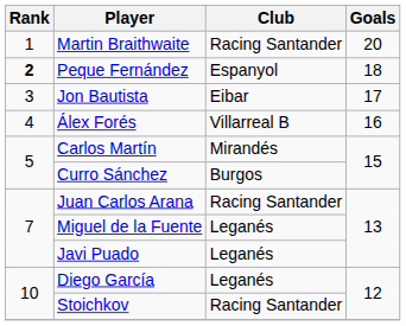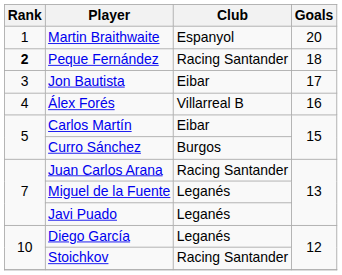 <table class="wikitable" style="text-align:center">
 <tr>
 <th>Rank</th>
 <th>Player</th>
 <th>Club</th>
 <th>Goals</th>
 </tr>
 <tr>
 <td>1</td>
 <td align="left"> <a href='#'>Martin Braithwaite</a></td>
-<td align="left">Racing Santander</td>
+<td align="left">Espanyol</td>
 <td>20</td>
 </tr>
 <tr>
 <td><strong>2</strong></td>
 <td align="left"> <a href='#'>Peque Fernández</a></td>
-<td align="left">Espanyol</td>
+<td align="left">Racing Santander</td>
 <td>18</td>
 </tr>
 <tr>
 <td>3</td>
 <td align="left"> <a href='#'>Jon Bautista</a></td>
 <td align="left">Eibar</td>
 <td>17</td>
 </tr>
 <tr>
 <td>4</td>
 <td align="left"> <a href='#'>Álex Forés</a></td>
 <td align="left">Villarreal B</td>
 <td>16</td>
 </tr>
 <tr>
 <td rowspan=2>5</td>
 <td align="left"> <a href='#'>Carlos Martín</a></td>
-<td align="left">Mirandés</td>
+<td align="left">Eibar</td>
 <td rowspan=2>15</td>
 </tr>
 <tr>
 <td align="left"> <a href='#'>Curro Sánchez</a></td>
 <td align="left">Burgos</td>
 </tr>
 <tr>
 <td rowspan=3>7</td>
 <td align="left"> <a href='#'>Juan Carlos Arana</a></td>
 <td align="left">Racing Santander</td>
 <td rowspan=3>13</td>
 </tr>
 <tr>
 <td align="left"> <a href='#'>Miguel de la Fuente</a></td>
 <td align="left">Leganés</td>
 </tr>
 <tr>
 <td align="left"> <a href='#'>Javi Puado</a></td>
 <td align="left">Leganés</td>
 </tr>
 <tr>
 <td rowspan=2>10</td>
 <td align="left"> <a href='#'>Diego García</a></td>
 <td align="left">Leganés</td>
 <td rowspan=2>12</td>
 </tr>
 <tr>
 <td align="left"> <a href='#'>Stoichkov</a></td>
 <td align="left">Racing Santander</td>
 </tr>
 <tr>
 </tr>
 </table>
